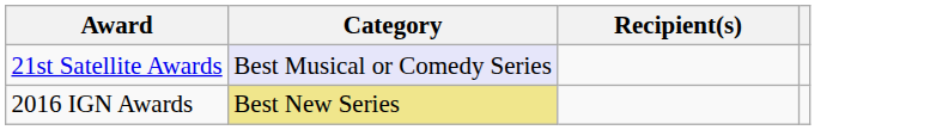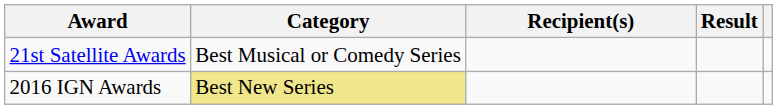 <table class="wikitable sortable plainrowheaders">
 <tr>
 <th>Award</th>
 <th>Category</th>
 <th style="width:30%;">Recipient(s)</th>
+<th>Result</th>
 <th></th>
 </tr>
 <tr>
 <td><a href='#'>21st Satellite Awards</a></td>
-<td style="background: lavender;">Best Musical or Comedy Series</td>
+<td>Best Musical or Comedy Series</td>
+<td></td>
 <td></td>
 <td></td>
 </tr>
 <tr>
 <td>2016 IGN Awards</td>
 <td style="background: khaki;">Best New Series</td>
 <td></td>
 <td></td>
+<td></td>
 </tr>
 </table>
